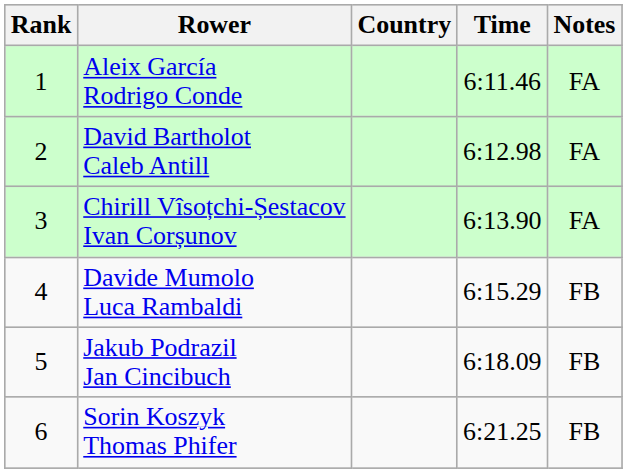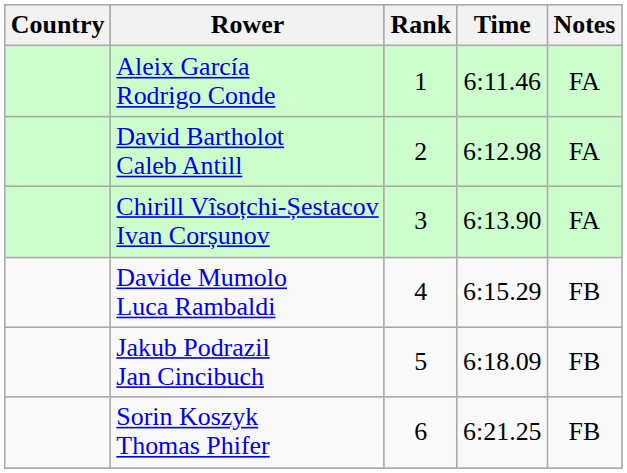 <table class="wikitable" style="text-align:center">
 <tr>
+<th>Country</th>
+<th>Rower</th>
 <th>Rank</th>
-<th>Rower</th>
-<th>Country</th>
 <th>Time</th>
 <th>Notes</th>
 </tr>
 <tr bgcolor=ccffcc>
+<td align="left"></td>
+<td align="left"><a href='#'>Aleix García</a><br><a href='#'>Rodrigo Conde</a></td>
 <td>1</td>
-<td align="left"><a href='#'>Aleix García</a><br><a href='#'>Rodrigo Conde</a></td>
-<td align="left"></td>
 <td>6:11.46</td>
 <td>FA</td>
 </tr>
 <tr bgcolor=ccffcc>
+<td align="left"></td>
+<td align="left"><a href='#'>David Bartholot</a><br><a href='#'>Caleb Antill</a></td>
 <td>2</td>
-<td align="left"><a href='#'>David Bartholot</a><br><a href='#'>Caleb Antill</a></td>
-<td align="left"></td>
 <td>6:12.98</td>
 <td>FA</td>
 </tr>
 <tr bgcolor=ccffcc>
+<td align="left"></td>
+<td align="left"><a href='#'>Chirill Vîsoțchi-Șestacov</a><br><a href='#'>Ivan Corșunov</a></td>
 <td>3</td>
-<td align="left"><a href='#'>Chirill Vîsoțchi-Șestacov</a><br><a href='#'>Ivan Corșunov</a></td>
-<td align="left"></td>
 <td>6:13.90</td>
 <td>FA</td>
 </tr>
 <tr>
+<td align="left"></td>
+<td align="left"><a href='#'>Davide Mumolo</a><br><a href='#'>Luca Rambaldi</a></td>
 <td>4</td>
-<td align="left"><a href='#'>Davide Mumolo</a><br><a href='#'>Luca Rambaldi</a></td>
-<td align="left"></td>
 <td>6:15.29</td>
 <td>FB</td>
 </tr>
 <tr>
+<td align="left"></td>
+<td align="left"><a href='#'>Jakub Podrazil</a><br><a href='#'>Jan Cincibuch</a></td>
 <td>5</td>
-<td align="left"><a href='#'>Jakub Podrazil</a><br><a href='#'>Jan Cincibuch</a></td>
-<td align="left"></td>
 <td>6:18.09</td>
 <td>FB</td>
 </tr>
 <tr>
+<td align="left"></td>
+<td align="left"><a href='#'>Sorin Koszyk</a><br><a href='#'>Thomas Phifer</a></td>
 <td>6</td>
-<td align="left"><a href='#'>Sorin Koszyk</a><br><a href='#'>Thomas Phifer</a></td>
-<td align="left"></td>
 <td>6:21.25</td>
 <td>FB</td>
 </tr>
 </table>
